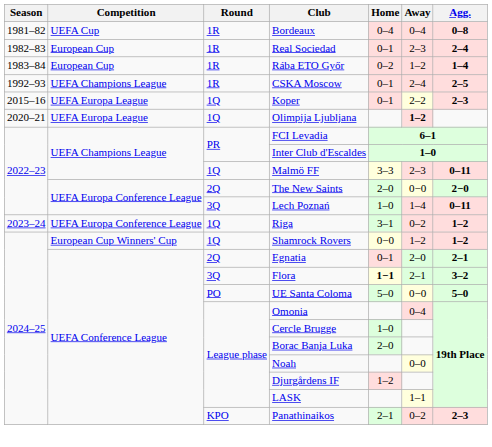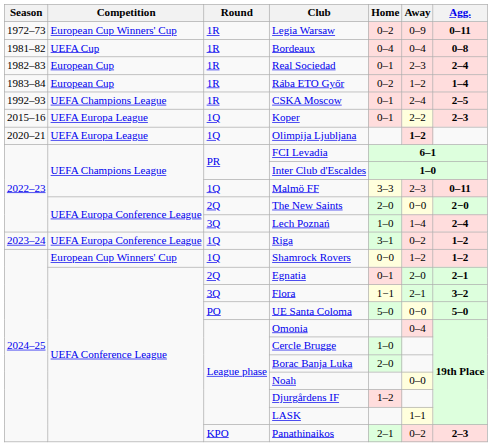 <table class="wikitable">
 <tr>
 <th>Season</th>
 <th>Competition</th>
 <th>Round</th>
 <th>Club</th>
 <th>Home</th>
 <th>Away</th>
 <th><a href='#'>Agg.</a></th>
+</tr>
+<tr>
+<td>1972–73</td>
+<td><a href='#'>European Cup Winners' Cup</a></td>
+<td><a href='#'>1R</a></td>
+<td> <a href='#'>Legia Warsaw</a></td>
+<td style="text-align:center; background:#fdd;">0–2</td>
+<td style="text-align:center; background:#fdd;">0–9</td>
+<td style="text-align:center; background:#fdd;"><strong>0–11</strong></td>
 </tr>
 <tr>
 <td 1981–82 UEFA Cup>1981–82</td>
 <td><a href='#'>UEFA Cup</a></td>
 <td><a href='#'>1R</a></td>
 <td> <a href='#'>Bordeaux</a></td>
 <td style="text-align:center; background:#fdd;">0–4</td>
 <td style="text-align:center; background:#fdd;">0–4</td>
 <td style="text-align:center; background:#fdd;"><strong>0–8</strong></td>
 </tr>
 <tr>
 <td>1982–83</td>
 <td><a href='#'>European Cup</a></td>
 <td><a href='#'>1R</a></td>
 <td> <a href='#'>Real Sociedad</a></td>
 <td style="text-align:center; background:#fdd;">0–1</td>
 <td style="text-align:center; background:#fdd;">2–3</td>
 <td style="text-align:center; background:#fdd;"><strong>2–4</strong></td>
 </tr>
 <tr>
 <td>1983–84</td>
 <td><a href='#'>European Cup</a></td>
 <td><a href='#'>1R</a></td>
 <td> <a href='#'>Rába ETO Győr</a></td>
 <td style="text-align:center; background:#fdd;">0–2</td>
 <td style="text-align:center; background:#fdd;">1–2</td>
 <td style="text-align:center; background:#fdd;"><strong>1–4</strong></td>
 </tr>
 <tr>
 <td>1992–93</td>
 <td><a href='#'>UEFA Champions League</a></td>
 <td><a href='#'>1R</a></td>
 <td> <a href='#'>CSKA Moscow</a></td>
 <td style="text-align:center; background:#fdd;">0–1</td>
 <td style="text-align:center; background:#fdd;">2–4</td>
 <td style="text-align:center; background:#fdd;"><strong>2–5</strong></td>
 </tr>
 <tr>
 <td>2015–16</td>
 <td><a href='#'>UEFA Europa League</a></td>
 <td><a href='#'>1Q</a></td>
 <td> <a href='#'>Koper</a></td>
 <td style="text-align:center; background:#fdd;">0–1</td>
 <td style="text-align:center; background:#ffd;">2–2</td>
 <td style="text-align:center; background:#fdd;"><strong>2–3</strong></td>
 </tr>
 <tr>
 <td>2020–21</td>
 <td><a href='#'>UEFA Europa League</a></td>
 <td><a href='#'>1Q</a></td>
 <td> <a href='#'>Olimpija Ljubljana</a></td>
 <td></td>
 <td style="text-align:center; background:#fdd;"><strong>1–2</strong> </td>
 <td></td>
 </tr>
 <tr>
 <td rowspan="5"><a href='#'>2022–23</a></td>
 <td rowspan="3"><a href='#'>UEFA Champions League</a></td>
 <td rowspan="2"><a href='#'>PR</a></td>
 <td> <a href='#'>FCI Levadia</a></td>
 <td colspan="3" style="text-align:center; background:#dfd;"><strong>6–1</strong></td>
 </tr>
 <tr>
 <td> <a href='#'>Inter Club d'Escaldes</a></td>
 <td colspan="3" style="text-align:center; background:#ddffdd;"><strong>1–0</strong></td>
 </tr>
 <tr>
 <td><a href='#'>1Q</a></td>
 <td> <a href='#'>Malmö FF</a></td>
 <td style="text-align:center; background:#ffffdd;">3–3</td>
 <td style="text-align:center; background:#fdd;">2–3</td>
 <td style="text-align:center; background:#fdd;"><strong>0–11</strong></td>
 </tr>
 <tr>
 <td rowspan="2"><a href='#'>UEFA Europa Conference League</a></td>
 <td><a href='#'>2Q</a></td>
 <td> <a href='#'>The New Saints</a></td>
 <td style="text-align:center; background:#ddffdd;">2–0</td>
 <td style="text-align:center; background:#ffffdd;">0−0</td>
 <td style="text-align:center; background:#ddffdd;"><strong>2−0</strong></td>
 </tr>
 <tr>
 <td><a href='#'>3Q</a></td>
 <td> <a href='#'>Lech Poznań</a></td>
 <td style="text-align:center; background:#ddffdd;">1–0</td>
 <td style="text-align:center; background:#fdd;">1–4 </td>
-<td style="text-align:center; background:#fdd;"><strong>0–11</strong></td>
+<td style="text-align:center; background:#fdd;"><strong>2–4</strong></td>
 </tr>
 <tr>
 <td><a href='#'>2023–24</a></td>
 <td><a href='#'>UEFA Europa Conference League</a></td>
 <td><a href='#'>1Q</a></td>
 <td> <a href='#'>Riga</a></td>
 <td style="text-align:center; background:#ddffdd;">3–1</td>
 <td style="text-align:center; background:#fdd;">0–2</td>
 <td style="text-align:center; background:#fdd;"><strong>1–2</strong></td>
 </tr>
 <tr>
 <td rowspan="11"><a href='#'>2024–25</a></td>
 <td><a href='#'>European Cup Winners' Cup</a></td>
 <td><a href='#'>1Q</a></td>
 <td> <a href='#'>Shamrock Rovers</a></td>
 <td style="text-align:center; background:#ffffdd;">0−0</td>
 <td style="text-align:center; background:#fdd;">1–2</td>
 <td style="text-align:center; background:#fdd;"><strong>1–2</strong></td>
 </tr>
 <tr>
 <td rowspan="10"><a href='#'>UEFA Conference League</a></td>
 <td><a href='#'>2Q</a></td>
 <td> <a href='#'>Egnatia</a></td>
 <td style="text-align:center; background:#fdd;">0–1</td>
 <td style="text-align:center; background:#ddffdd;">2–0</td>
 <td style="text-align:center; background:#ddffdd;"><strong>2–1</strong></td>
 </tr>
 <tr>
 <td><a href='#'>3Q</a></td>
 <td> <a href='#'>Flora</a></td>
-<td style="text-align:center; background:#ffffdd;"><strong>1−1</strong></td>
+<td style="text-align:center; background:#ffffdd;">1−1</td>
 <td style="text-align:center; background:#ddffdd;">2–1</td>
 <td style="text-align:center; background:#ddffdd;"><strong>3–2</strong></td>
 </tr>
 <tr>
 <td><a href='#'>PO</a></td>
 <td> <a href='#'>UE Santa Coloma</a></td>
 <td style="text-align:center; background:#ddffdd;">5–0</td>
 <td style="text-align:center; background:#ffffdd;">0−0</td>
 <td style="text-align:center; background:#ddffdd;"><strong>5–0</strong></td>
 </tr>
 <tr>
 <td rowspan=6><a href='#'>League phase</a></td>
 <td align="left"> <a href='#'>Omonia</a></td>
 <td></td>
 <td style="text-align:center; background:#fdd;">0–4</td>
 <td rowspan="6" style="text-align:center; background:#ddffdd;"><strong>19th Place</strong></td>
 </tr>
 <tr>
 <td align="left"> <a href='#'>Cercle Brugge</a></td>
 <td style="text-align:center; background:#ddffdd;">1–0</td>
 <td></td>
 </tr>
 <tr>
 <td align="left"> <a href='#'>Borac Banja Luka</a></td>
 <td style="text-align:center; background:#ddffdd;">2–0</td>
 <td></td>
 </tr>
 <tr>
 <td align="left"> <a href='#'>Noah</a></td>
 <td></td>
 <td style="text-align:center; background:#ffffdd;">0–0</td>
 </tr>
 <tr>
 <td align="left"> <a href='#'>Djurgårdens IF</a></td>
 <td style="text-align:center; background:#fdd;">1–2</td>
 <td></td>
 </tr>
 <tr>
 <td align="left"> <a href='#'>LASK</a></td>
 <td></td>
 <td style="text-align:center; background:#ffffdd;">1–1</td>
 </tr>
 <tr>
 <td><a href='#'>KPO</a></td>
 <td align="left"> <a href='#'>Panathinaikos</a></td>
 <td style="text-align:center; background:#ddffdd;">2–1</td>
 <td style="text-align:center; background:#fdd;">0–2</td>
 <td style="text-align:center; background:#fdd;"><strong>2–3</strong></td>
 </tr>
 </table>
